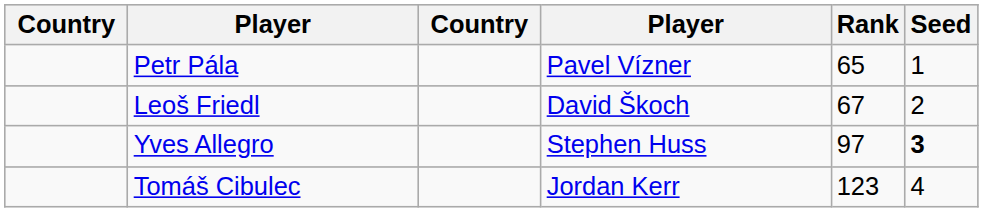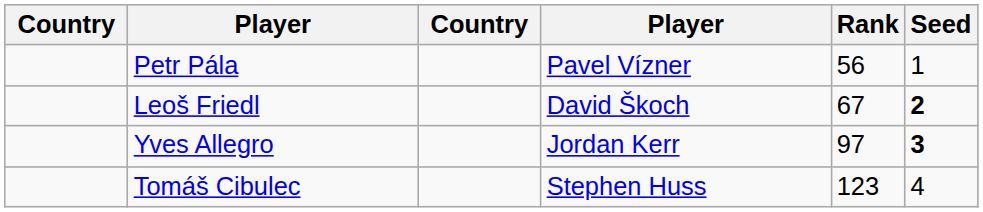 <table class="sortable wikitable">
 <tr>
 <th width="70">Country</th>
 <th width="175">Player</th>
 <th width="70">Country</th>
 <th width="175">Player</th>
 <th>Rank</th>
 <th>Seed</th>
 </tr>
 <tr>
 <td></td>
 <td><a href='#'>Petr Pála</a></td>
 <td></td>
 <td><a href='#'>Pavel Vízner</a></td>
-<td>65</td>
+<td>56</td>
 <td>1</td>
 </tr>
 <tr>
 <td></td>
 <td><a href='#'>Leoš Friedl</a></td>
 <td></td>
 <td><a href='#'>David Škoch</a></td>
 <td>67</td>
-<td>2</td>
+<td><strong>2</strong></td>
 </tr>
 <tr>
 <td></td>
 <td><a href='#'>Yves Allegro</a></td>
 <td></td>
-<td><a href='#'>Stephen Huss</a></td>
+<td><a href='#'>Jordan Kerr</a></td>
 <td>97</td>
 <td><strong>3</strong></td>
 </tr>
 <tr>
 <td></td>
 <td><a href='#'>Tomáš Cibulec</a></td>
 <td></td>
-<td><a href='#'>Jordan Kerr</a></td>
+<td><a href='#'>Stephen Huss</a></td>
 <td>123</td>
 <td>4</td>
 </tr>
 </table>
